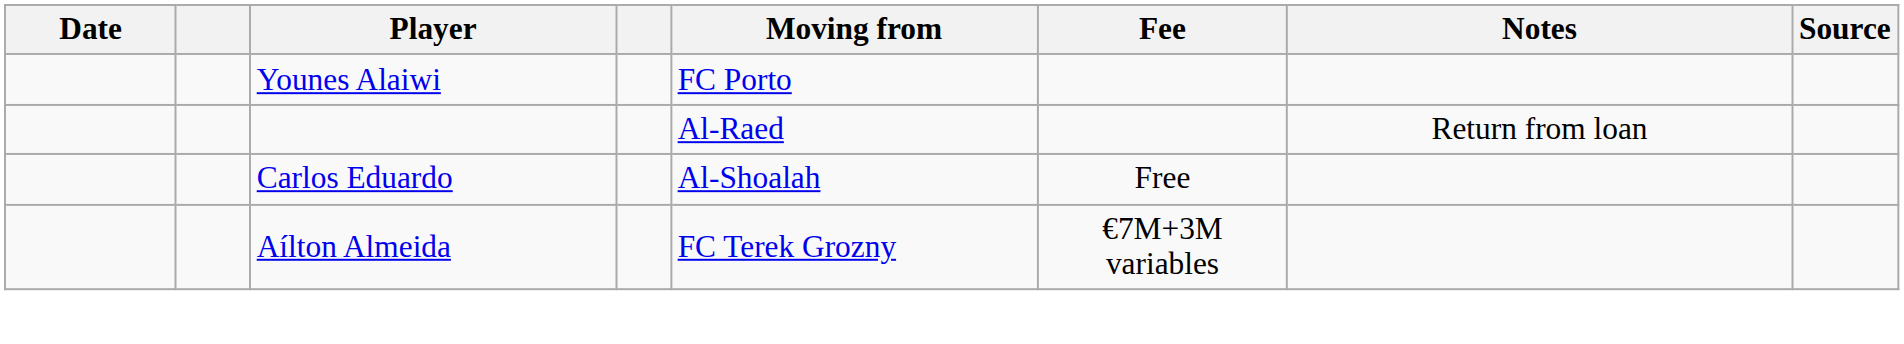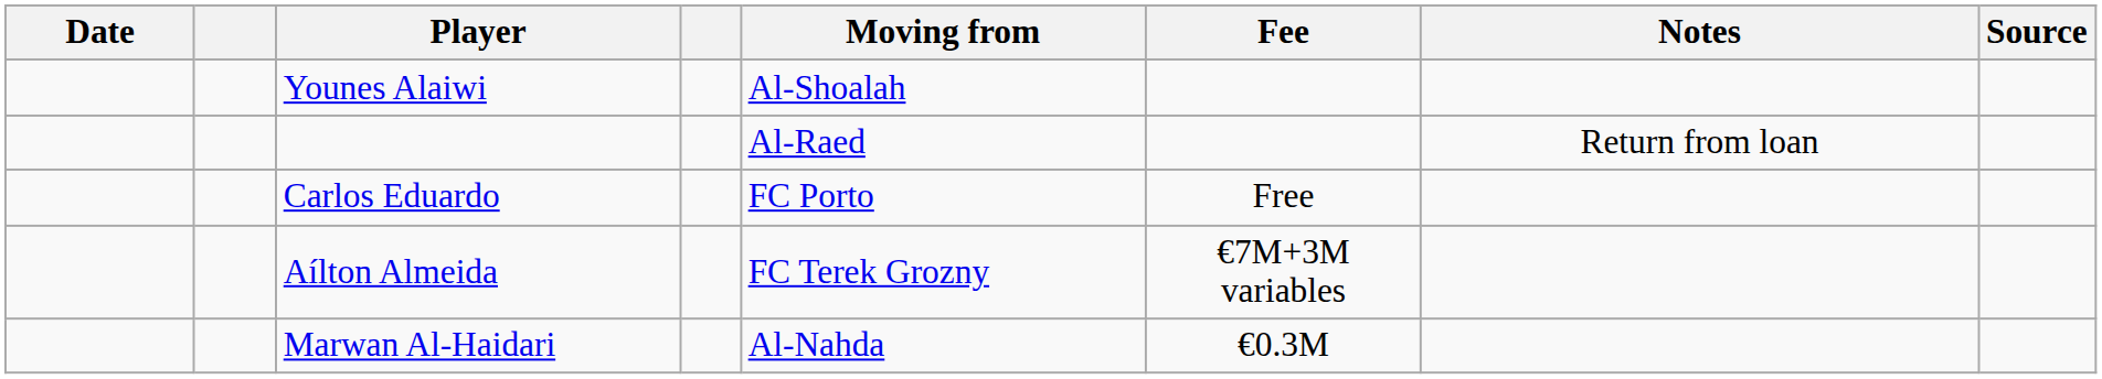 <table class="wikitable sortable">
 <tr>
 <th style="width:80px;">Date</th>
 <th style="width:30px;"></th>
 <th style="width:180px;">Player</th>
 <th style="width:20px;"></th>
 <th style="width:180px;">Moving from</th>
 <th style="width:120px;" class="unsortable">Fee</th>
 <th style="width:250px;" class="unsortable">Notes</th>
 <th style="width:20px;">Source</th>
 </tr>
 <tr>
 <td></td>
 <td align=center></td>
 <td> <a href='#'>Younes Alaiwi</a></td>
 <td align=center></td>
-<td> <a href='#'>FC Porto</a></td>
+<td> <a href='#'>Al-Shoalah</a></td>
 <td align=center></td>
 <td align=center></td>
 <td></td>
 </tr>
 <tr>
 <td></td>
 <td align=center></td>
 <td> </td>
 <td align=center></td>
 <td> <a href='#'>Al-Raed</a></td>
 <td align=center></td>
 <td align=center>Return from loan</td>
 <td></td>
 </tr>
 <tr>
 <td></td>
 <td align=center></td>
 <td> <a href='#'>Carlos Eduardo</a></td>
 <td align=center></td>
-<td> <a href='#'>Al-Shoalah</a></td>
+<td> <a href='#'>FC Porto</a></td>
 <td align=center>Free</td>
 <td align=center></td>
 <td></td>
 </tr>
 <tr>
 <td></td>
 <td align=center></td>
 <td> <a href='#'>Aílton Almeida</a></td>
 <td align=center></td>
 <td> <a href='#'>FC Terek Grozny</a></td>
 <td align=center>€7M+3M variables</td>
 <td align=center></td>
 <td></td>
 </tr>
+<tr>
+<td></td>
+<td align=center></td>
+<td> <a href='#'>Marwan Al-Haidari</a></td>
+<td align=center></td>
+<td> <a href='#'>Al-Nahda</a></td>
+<td align=center>€0.3M</td>
+<td align=center></td>
+<td></td>
+</tr>
 </table>
